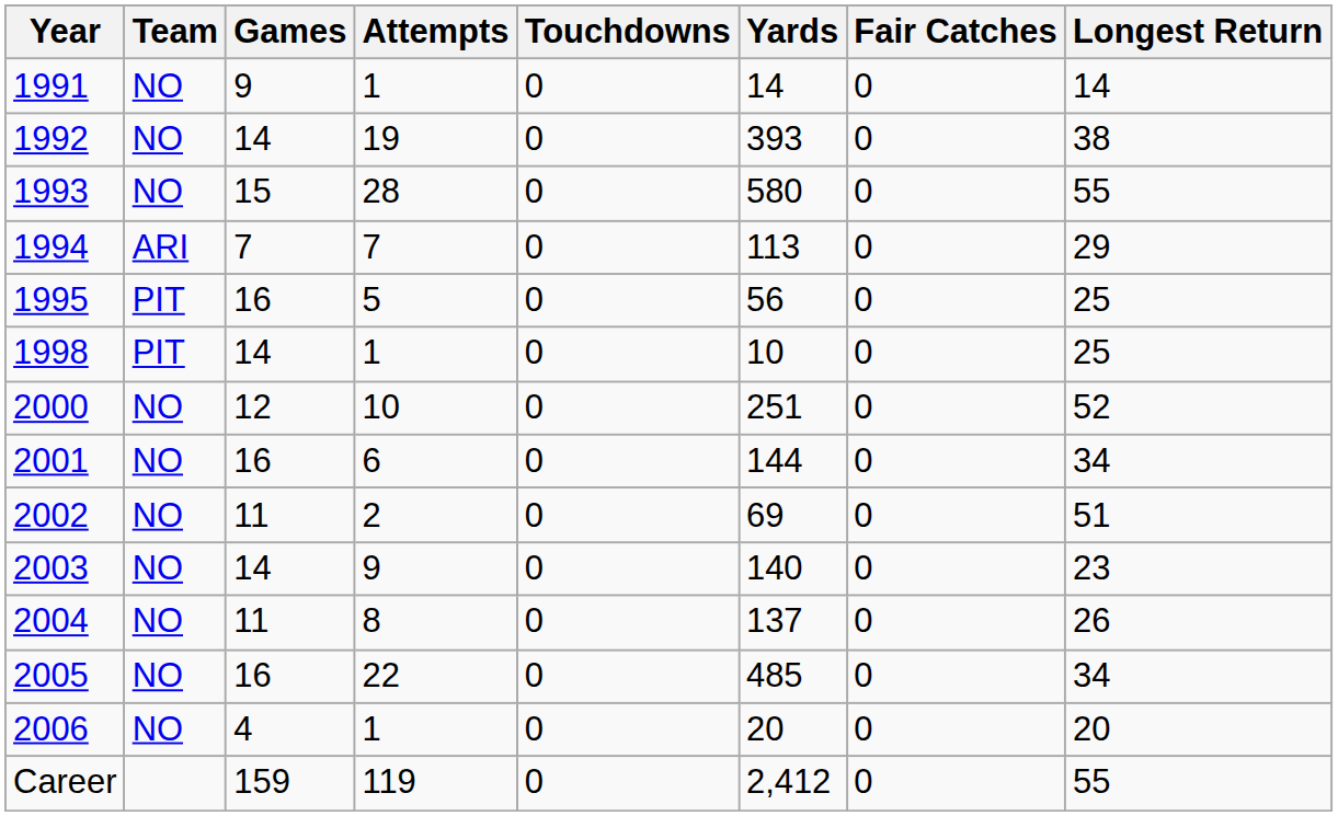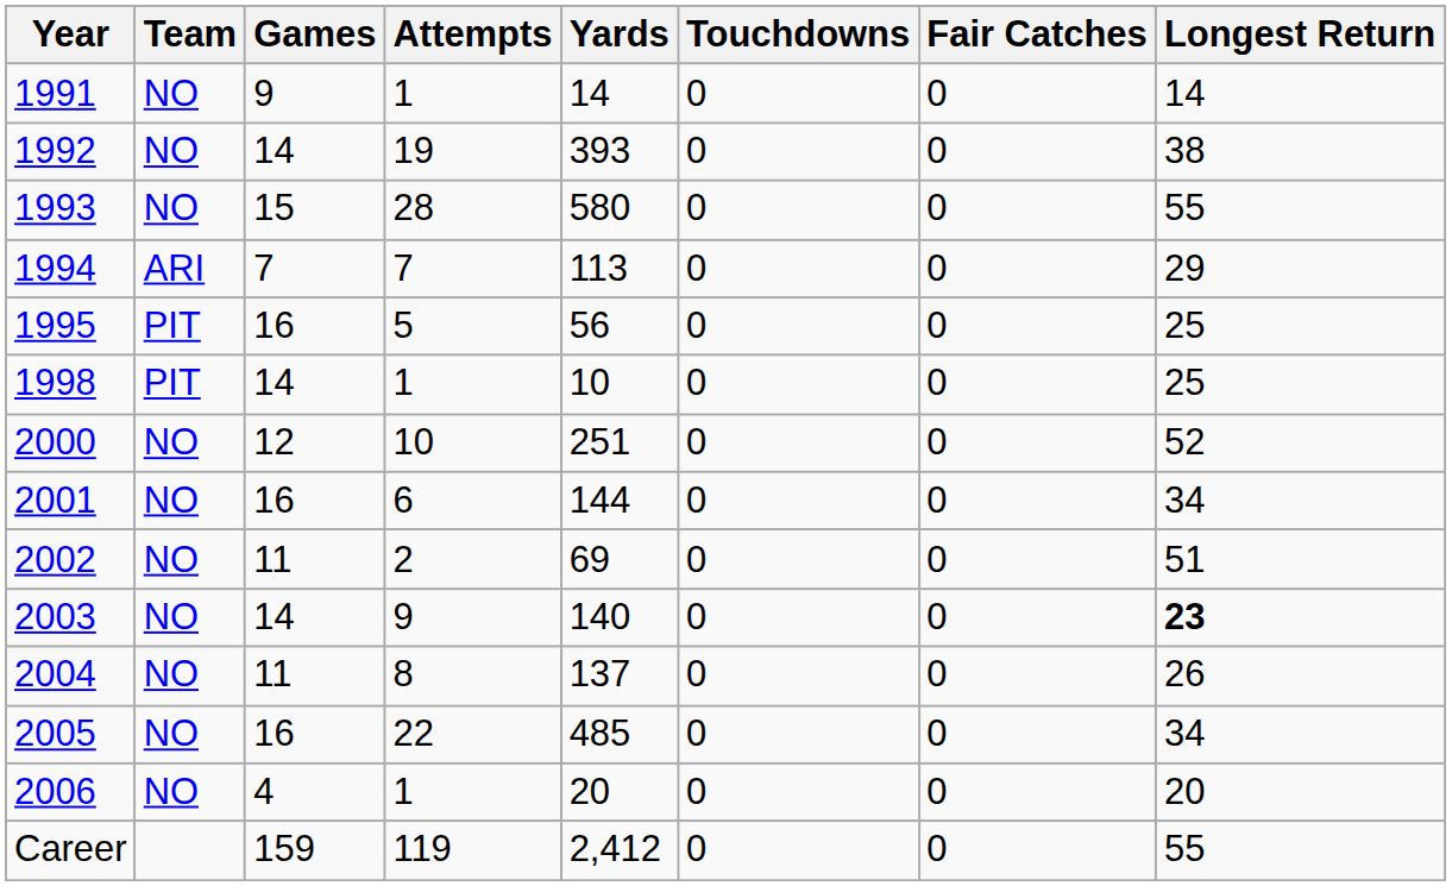 <table class="wikitable">
 <tr>
 <th>Year</th>
 <th>Team</th>
 <th>Games</th>
 <th>Attempts</th>
+<th>Yards</th>
 <th>Touchdowns</th>
-<th>Yards</th>
 <th>Fair Catches</th>
 <th>Longest Return</th>
 </tr>
 <tr>
 <td><a href='#'>1991</a></td>
 <td><a href='#'>NO</a></td>
 <td>9</td>
 <td>1</td>
+<td>14</td>
 <td>0</td>
-<td>14</td>
 <td>0</td>
 <td>14</td>
 </tr>
 <tr>
 <td><a href='#'>1992</a></td>
 <td><a href='#'>NO</a></td>
 <td>14</td>
 <td>19</td>
+<td>393</td>
 <td>0</td>
-<td>393</td>
 <td>0</td>
 <td>38</td>
 </tr>
 <tr>
 <td><a href='#'>1993</a></td>
 <td><a href='#'>NO</a></td>
 <td>15</td>
 <td>28</td>
+<td>580</td>
 <td>0</td>
-<td>580</td>
 <td>0</td>
 <td>55</td>
 </tr>
 <tr>
 <td><a href='#'>1994</a></td>
 <td><a href='#'>ARI</a></td>
 <td>7</td>
 <td>7</td>
+<td>113</td>
 <td>0</td>
-<td>113</td>
 <td>0</td>
 <td>29</td>
 </tr>
 <tr>
 <td><a href='#'>1995</a></td>
 <td><a href='#'>PIT</a></td>
 <td>16</td>
 <td>5</td>
+<td>56</td>
 <td>0</td>
-<td>56</td>
 <td>0</td>
 <td>25</td>
 </tr>
 <tr>
 <td><a href='#'>1998</a></td>
 <td><a href='#'>PIT</a></td>
 <td>14</td>
 <td>1</td>
+<td>10</td>
 <td>0</td>
-<td>10</td>
 <td>0</td>
 <td>25</td>
 </tr>
 <tr>
 <td><a href='#'>2000</a></td>
 <td><a href='#'>NO</a></td>
 <td>12</td>
 <td>10</td>
+<td>251</td>
 <td>0</td>
-<td>251</td>
 <td>0</td>
 <td>52</td>
 </tr>
 <tr>
 <td><a href='#'>2001</a></td>
 <td><a href='#'>NO</a></td>
 <td>16</td>
 <td>6</td>
+<td>144</td>
 <td>0</td>
-<td>144</td>
 <td>0</td>
 <td>34</td>
 </tr>
 <tr>
 <td><a href='#'>2002</a></td>
 <td><a href='#'>NO</a></td>
 <td>11</td>
 <td>2</td>
+<td>69</td>
 <td>0</td>
-<td>69</td>
 <td>0</td>
 <td>51</td>
 </tr>
 <tr>
 <td><a href='#'>2003</a></td>
 <td><a href='#'>NO</a></td>
 <td>14</td>
 <td>9</td>
-<td>0</td>
 <td>140</td>
 <td>0</td>
-<td>23</td>
+<td>0</td>
+<td><strong>23</strong></td>
 </tr>
 <tr>
 <td><a href='#'>2004</a></td>
 <td><a href='#'>NO</a></td>
 <td>11</td>
 <td>8</td>
+<td>137</td>
 <td>0</td>
-<td>137</td>
 <td>0</td>
 <td>26</td>
 </tr>
 <tr>
 <td><a href='#'>2005</a></td>
 <td><a href='#'>NO</a></td>
 <td>16</td>
 <td>22</td>
+<td>485</td>
 <td>0</td>
-<td>485</td>
 <td>0</td>
 <td>34</td>
 </tr>
 <tr>
 <td><a href='#'>2006</a></td>
 <td><a href='#'>NO</a></td>
 <td>4</td>
 <td>1</td>
+<td>20</td>
 <td>0</td>
-<td>20</td>
 <td>0</td>
 <td>20</td>
 </tr>
 <tr>
 <td>Career</td>
 <td></td>
 <td>159</td>
 <td>119</td>
+<td>2,412</td>
 <td>0</td>
-<td>2,412</td>
 <td>0</td>
 <td>55</td>
 </tr>
 </table>
